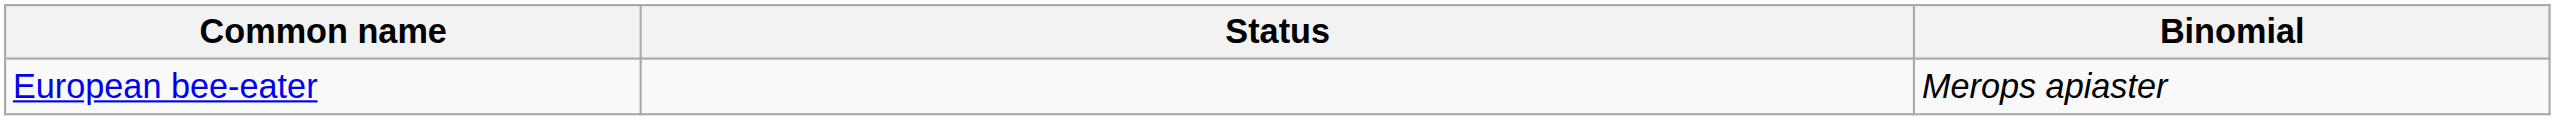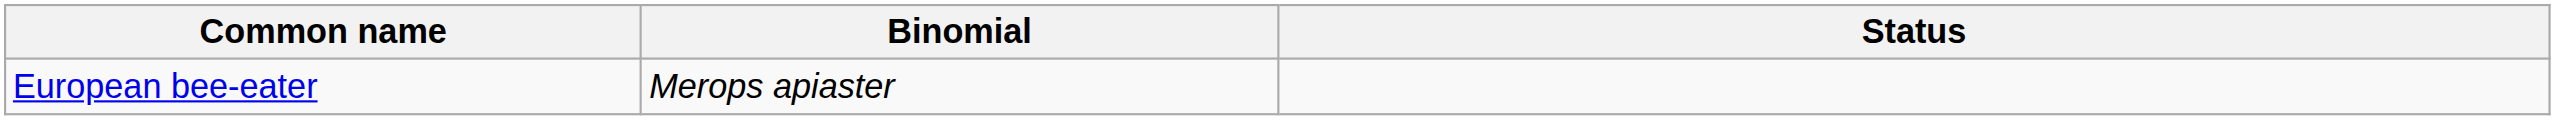 <table width=60% class="wikitable">
 <tr>
 <th width=15%>Common name</th>
+<th width=15%>Binomial</th>
 <th width=30%>Status</th>
-<th width=15%>Binomial</th>
 </tr>
 <tr>
 <td><a href='#'>European bee-eater</a></td>
+<td><em>Merops apiaster</em></td>
 <td></td>
-<td><em>Merops apiaster</em></td>
 </tr>
 </table>
